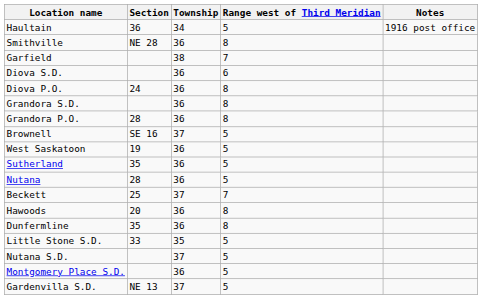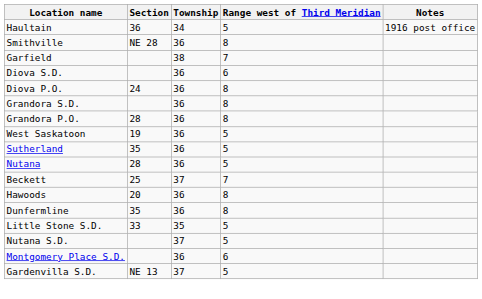 <table class=wikitable align="center">
 <tr>
 <th>Location name</th>
 <th>Section</th>
 <th>Township</th>
 <th>Range west of <a href='#'>Third Meridian</a></th>
 <th>Notes</th>
 </tr>
 <tr>
 <td>Haultain</td>
 <td>36</td>
 <td>34</td>
 <td>5</td>
 <td>1916 post office</td>
 </tr>
 <tr>
 <td>Smithville</td>
 <td>NE 28</td>
 <td>36</td>
 <td>8</td>
 <td></td>
 </tr>
 <tr>
 <td>Garfield</td>
 <td></td>
 <td>38</td>
 <td>7</td>
 <td></td>
 </tr>
 <tr>
 <td>Diova S.D.</td>
 <td></td>
 <td>36</td>
 <td>6</td>
 <td></td>
 </tr>
 <tr>
 <td>Diova P.O.</td>
 <td>24</td>
 <td>36</td>
 <td>8</td>
 <td></td>
 </tr>
 <tr>
 <td>Grandora S.D.</td>
 <td></td>
 <td>36</td>
 <td>8</td>
 <td></td>
 </tr>
 <tr>
 <td>Grandora P.O.</td>
 <td>28</td>
 <td>36</td>
 <td>8</td>
-<td></td>
-</tr>
-<tr>
-<td>Brownell</td>
-<td>SE 16</td>
-<td>37</td>
-<td>5</td>
 <td></td>
 </tr>
 <tr>
 <td>West Saskatoon</td>
 <td>19</td>
 <td>36</td>
 <td>5</td>
 <td></td>
 </tr>
 <tr>
 <td><a href='#'>Sutherland</a></td>
 <td>35</td>
 <td>36</td>
 <td>5</td>
 <td></td>
 </tr>
 <tr>
 <td><a href='#'>Nutana</a></td>
 <td>28</td>
 <td>36</td>
 <td>5</td>
 <td></td>
 </tr>
 <tr>
 <td>Beckett</td>
 <td>25</td>
 <td>37</td>
 <td>7</td>
 </tr>
 <tr>
 <td>Hawoods</td>
 <td>20</td>
 <td>36</td>
 <td>8</td>
 <td></td>
 </tr>
 <tr>
 <td>Dunfermline</td>
 <td>35</td>
 <td>36</td>
 <td>8</td>
 <td></td>
 </tr>
 <tr>
 <td>Little Stone S.D.</td>
 <td>33</td>
 <td>35</td>
 <td>5</td>
 <td></td>
 </tr>
 <tr>
 <td>Nutana S.D.</td>
 <td></td>
 <td>37</td>
 <td>5</td>
 <td></td>
 </tr>
 <tr>
 <td><a href='#'>Montgomery Place S.D.</a></td>
 <td></td>
 <td>36</td>
-<td>5</td>
+<td>6</td>
 <td></td>
 </tr>
 <tr>
 <td>Gardenvilla S.D.</td>
 <td>NE 13</td>
 <td>37</td>
 <td>5</td>
 <td></td>
 </tr>
 </table>
